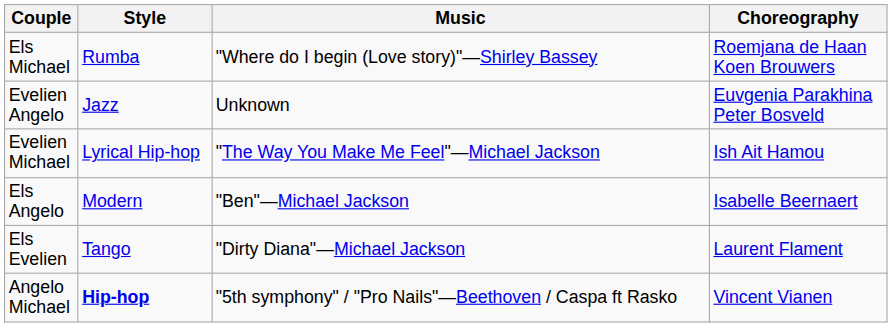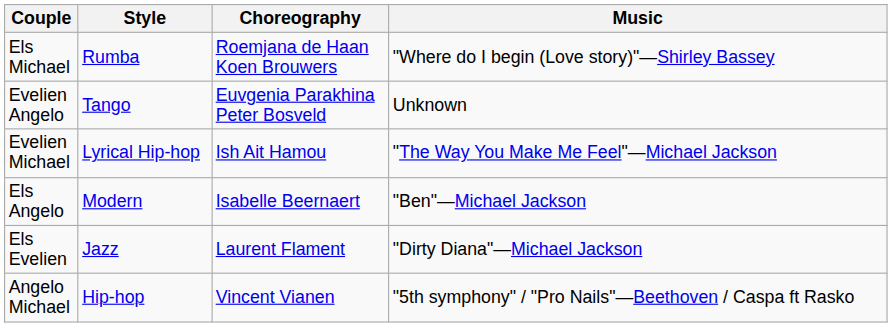 <table class="wikitable" width="90%">
 <tr>
 <th>Couple</th>
 <th>Style</th>
+<th>Choreography</th>
 <th>Music</th>
-<th>Choreography</th>
 </tr>
 <tr>
 <td>Els <br>Michael</td>
 <td><a href='#'>Rumba</a></td>
+<td><a href='#'>Roemjana de Haan</a><br><a href='#'>Koen Brouwers</a></td>
 <td>"Where do I begin (Love story)"—<a href='#'>Shirley Bassey</a></td>
-<td><a href='#'>Roemjana de Haan</a><br><a href='#'>Koen Brouwers</a></td>
 </tr>
 <tr>
 <td>Evelien <br>Angelo</td>
-<td><a href='#'>Jazz</a></td>
+<td><a href='#'>Tango</a></td>
+<td><a href='#'>Euvgenia Parakhina</a><br><a href='#'>Peter Bosveld</a></td>
 <td>Unknown</td>
-<td><a href='#'>Euvgenia Parakhina</a><br><a href='#'>Peter Bosveld</a></td>
 </tr>
 <tr>
 <td>Evelien<br>Michael</td>
 <td><a href='#'>Lyrical Hip-hop</a></td>
+<td><a href='#'>Ish Ait Hamou</a></td>
 <td>"<a href='#'>The Way You Make Me Feel</a>"—<a href='#'>Michael Jackson</a></td>
-<td><a href='#'>Ish Ait Hamou</a></td>
 </tr>
 <tr>
 <td>Els<br>Angelo</td>
 <td><a href='#'>Modern</a></td>
+<td><a href='#'>Isabelle Beernaert</a></td>
 <td>"Ben"—<a href='#'>Michael Jackson</a></td>
-<td><a href='#'>Isabelle Beernaert</a></td>
 </tr>
 <tr>
 <td>Els<br>Evelien</td>
-<td><a href='#'>Tango</a></td>
+<td><a href='#'>Jazz</a></td>
+<td><a href='#'>Laurent Flament</a></td>
 <td>"Dirty Diana"—<a href='#'>Michael Jackson</a></td>
-<td><a href='#'>Laurent Flament</a></td>
 </tr>
 <tr>
 <td>Angelo<br>Michael</td>
-<td><strong><a href='#'>Hip-hop</a></strong></td>
+<td><a href='#'>Hip-hop</a></td>
+<td><a href='#'>Vincent Vianen</a></td>
 <td>"5th symphony" / "Pro Nails"—<a href='#'>Beethoven</a> / Caspa ft Rasko</td>
-<td><a href='#'>Vincent Vianen</a></td>
 </tr>
 </table>
